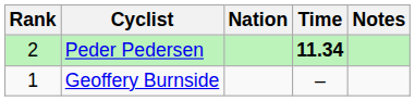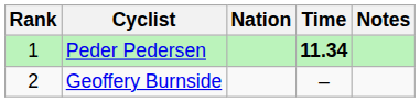 <table class="wikitable sortable" style="text-align:center">
 <tr>
 <th>Rank</th>
 <th>Cyclist</th>
 <th>Nation</th>
 <th>Time</th>
 <th>Notes</th>
 </tr>
 <tr bgcolor=bbf3bb>
-<td>2</td>
+<td>1</td>
 <td align=left data-sort-value="Pedersen, Peder"><a href='#'>Peder Pedersen</a></td>
 <td align=left></td>
 <td><strong>11.34</strong></td>
 <td></td>
 </tr>
 <tr>
-<td>1</td>
+<td>2</td>
 <td align=left data-sort-value="Burnside, Geoffery"><a href='#'>Geoffery Burnside</a></td>
 <td align=left></td>
 <td>–</td>
 <td></td>
 </tr>
 </table>
